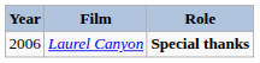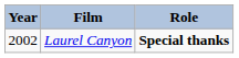 <table class="wikitable" style="font-size:95%;">
 <tr>
 <th style="background:#B0C4DE;">Year</th>
 <th style="background:#B0C4DE;">Film</th>
 <th style="background:#B0C4DE;">Role</th>
 </tr>
 <tr>
-<td>2006</td>
+<td>2002</td>
 <td><em><a href='#'>Laurel Canyon</a></em></td>
 <td><strong>Special thanks</strong></td>
 </tr>
 </table>
